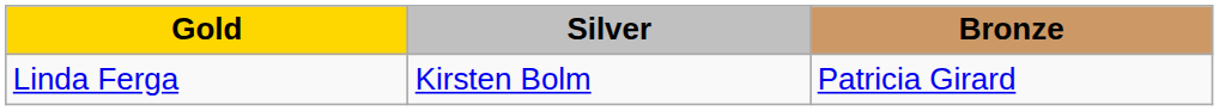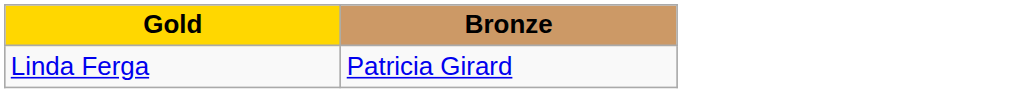 <table class="wikitable" style="text-align:left">
 <tr align="center">
 <td width=200 bgcolor=gold><strong>Gold</strong></td>
-<td width=200 bgcolor=silver><strong>Silver</strong></td>
 <td width=200 bgcolor=CC9966><strong>Bronze</strong></td>
 </tr>
 <tr>
 <td><a href='#'>Linda Ferga</a><br><em></em></td>
-<td><a href='#'>Kirsten Bolm</a><br><em></em></td>
 <td><a href='#'>Patricia Girard</a><br><em></em></td>
 </tr>
 </table>
